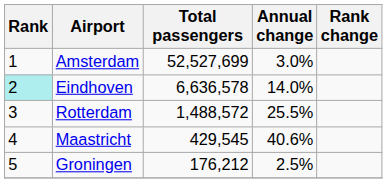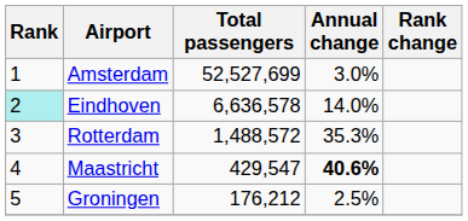 <table class="wikitable">
 <tr>
 <th>Rank</th>
 <th>Airport</th>
 <th style="width:100px">Total<br>passengers</th>
 <th>Annual<br>change</th>
 <th>Rank<br>change</th>
 </tr>
 <tr>
 <td>1</td>
 <td><a href='#'>Amsterdam</a></td>
 <td align="right">52,527,699</td>
 <td align="right">3.0%</td>
 <td align="center"></td>
 </tr>
 <tr>
 <td style="background: paleturquoise;">2</td>
 <td><a href='#'>Eindhoven</a></td>
 <td align="right">6,636,578</td>
 <td align="right">14.0%</td>
 <td align="center"></td>
 </tr>
 <tr>
 <td>3</td>
 <td><a href='#'>Rotterdam</a></td>
 <td align="right">1,488,572</td>
-<td align="right">25.5%</td>
+<td align="right">35.3%</td>
 <td align="center"></td>
 </tr>
 <tr>
 <td>4</td>
 <td><a href='#'>Maastricht</a></td>
-<td align="right">429,545</td>
-<td align="right">40.6%</td>
+<td align="right">429,547</td>
+<td align="right"><strong>40.6%</strong></td>
 <td align="center"></td>
 </tr>
 <tr>
 <td>5</td>
 <td><a href='#'>Groningen</a></td>
 <td align="right">176,212</td>
 <td align="right">2.5%</td>
 <td align="center"></td>
 </tr>
 <tr>
 </tr>
 </table>
